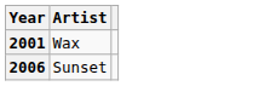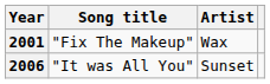 <table class="wikitable sortable plainrowheaders">
 <tr>
 <th scope="col">Year</th>
+<th scope="col">Song title</th>
 <th scope="col">Artist</th>
 <th scope="col" class="unsortable"></th>
 </tr>
 <tr>
 <th scope="row">2001</th>
+<td>"Fix The Makeup"</td>
 <td>Wax</td>
 <td></td>
 </tr>
 <tr>
 <th scope="row">2006</th>
+<td>"It was All You"</td>
 <td>Sunset</td>
 <td></td>
 </tr>
 </table>
